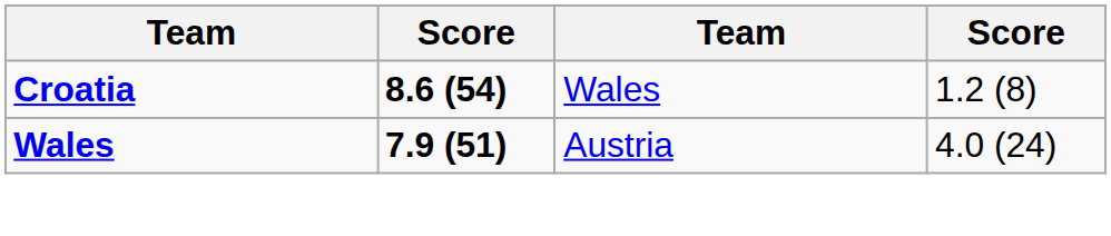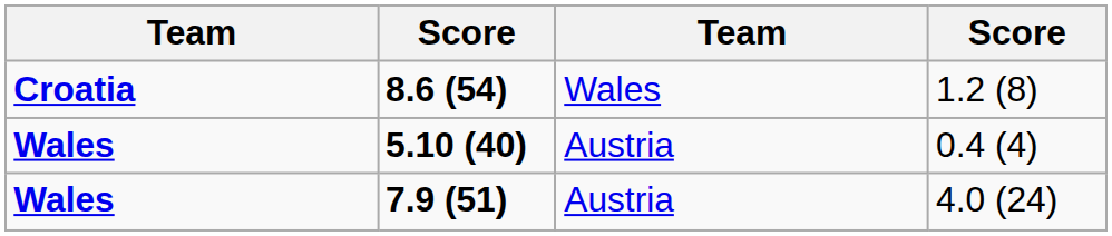 <table class="wikitable" width=500>
 <tr>
 <th width=25%>Team</th>
 <th width=12%>Score</th>
 <th width=25%>Team</th>
 <th width=12%>Score</th>
 </tr>
 <tr style="vertical-align: top;">
 <td> <strong><a href='#'>Croatia</a></strong></td>
 <td><strong>8.6 (54)</strong></td>
 <td> <a href='#'>Wales</a></td>
 <td>1.2 (8)</td>
 </tr>
 <tr>
 <td> <strong><a href='#'>Wales</a></strong></td>
+<td><strong>5.10 (40)</strong></td>
+<td> <a href='#'>Austria</a></td>
+<td>0.4 (4)</td>
+</tr>
+<tr>
+<td> <strong><a href='#'>Wales</a></strong></td>
 <td><strong>7.9 (51)</strong></td>
 <td> <a href='#'>Austria</a></td>
 <td>4.0 (24)</td>
 </tr>
 </table>
